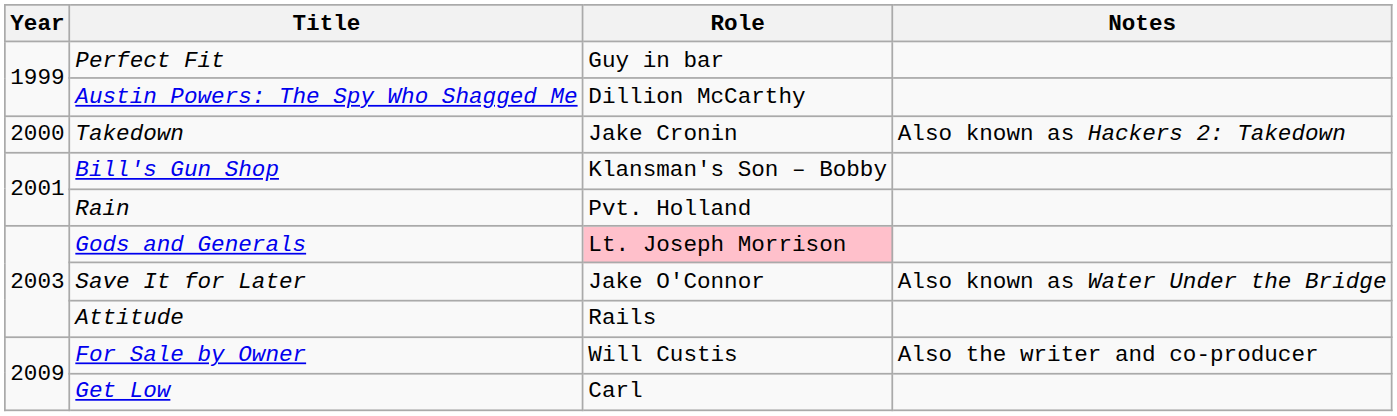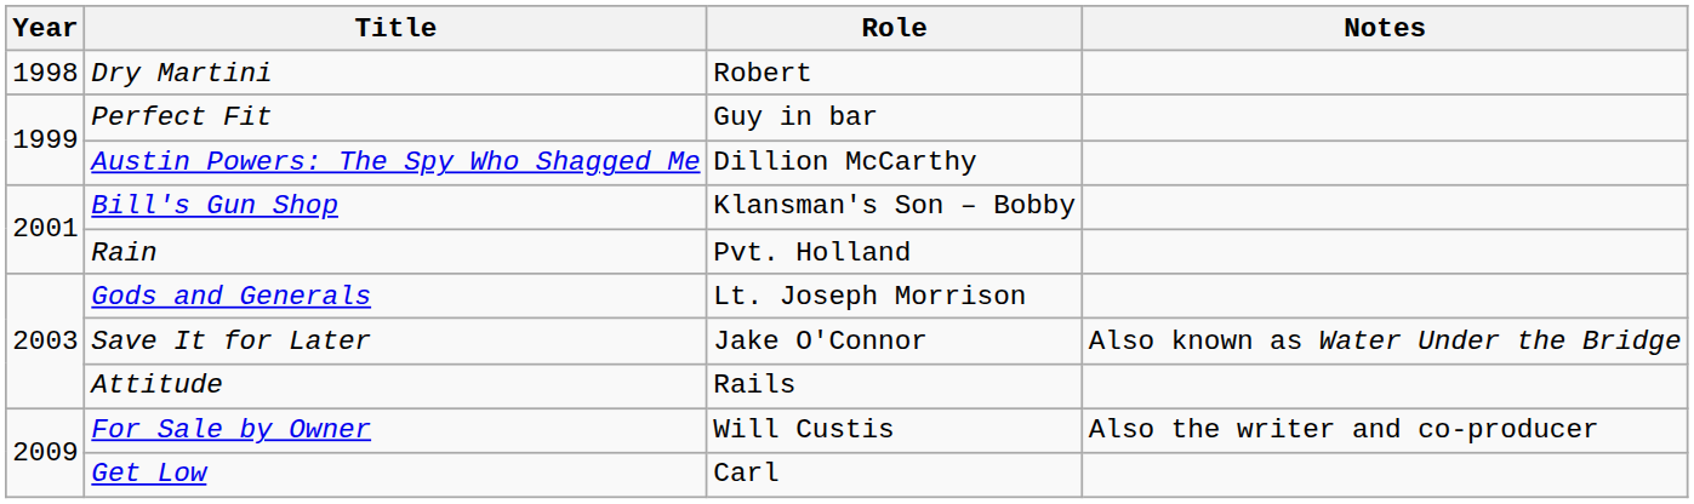 <table class="wikitable">
 <tr>
 <th>Year</th>
 <th>Title</th>
 <th>Role</th>
 <th>Notes</th>
+</tr>
+<tr>
+<td>1998</td>
+<td><em>Dry Martini</em></td>
+<td>Robert</td>
+<td></td>
 </tr>
 <tr>
 <td rowspan=2>1999</td>
 <td><em>Perfect Fit</em></td>
 <td>Guy in bar</td>
 <td></td>
 </tr>
 <tr>
 <td><em><a href='#'>Austin Powers: The Spy Who Shagged Me</a></em></td>
 <td>Dillion McCarthy</td>
 <td></td>
-</tr>
-<tr>
-<td>2000</td>
-<td><em>Takedown</em></td>
-<td>Jake Cronin</td>
-<td>Also known as <em>Hackers 2: Takedown</em></td>
 </tr>
 <tr>
 <td rowspan=2>2001</td>
 <td><em><a href='#'>Bill's Gun Shop</a></em></td>
 <td>Klansman's Son – Bobby</td>
 <td></td>
 </tr>
 <tr>
 <td><em>Rain</em></td>
 <td>Pvt. Holland</td>
 <td></td>
 </tr>
 <tr>
 <td rowspan=3>2003</td>
 <td><em><a href='#'>Gods and Generals</a></em></td>
-<td style="background: pink;">Lt. Joseph Morrison</td>
+<td>Lt. Joseph Morrison</td>
 <td></td>
 </tr>
 <tr>
 <td><em>Save It for Later</em></td>
 <td>Jake O'Connor</td>
 <td>Also known as <em>Water Under the Bridge</em></td>
 </tr>
 <tr>
 <td><em>Attitude</em></td>
 <td>Rails</td>
 <td></td>
 </tr>
 <tr>
 <td rowspan=2>2009</td>
 <td><em><a href='#'>For Sale by Owner</a></em></td>
 <td>Will Custis</td>
 <td>Also the writer and co-producer</td>
 </tr>
 <tr>
 <td><em><a href='#'>Get Low</a></em></td>
 <td>Carl</td>
 <td></td>
 </tr>
 </table>
